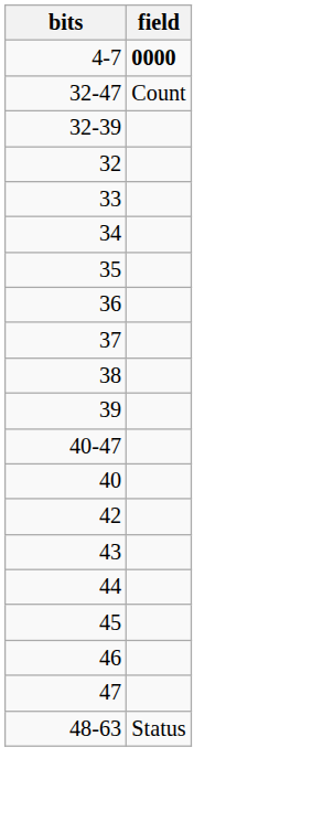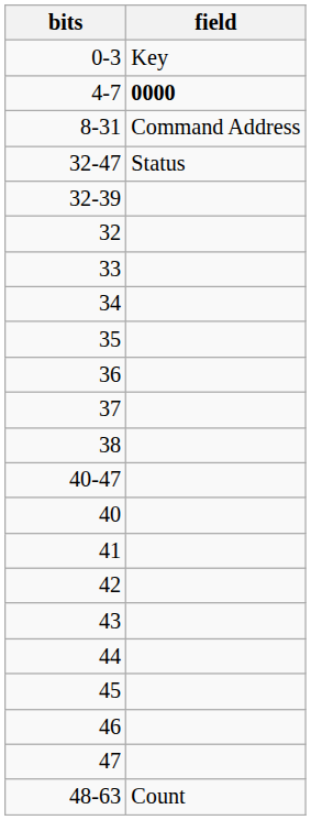 <table class="wikitable collapsible">
 <tr>
 <th align=right valign=top style="width:5em">bits</th>
 <th>field</th>
 </tr>
 <tr>
+<td align=right>0-3</td>
+<td>Key</td>
+</tr>
+<tr>
 <td align=right>4-7</td>
 <td><strong>0000</strong></td>
 </tr>
 <tr>
+<td align=right>8-31</td>
+<td>Command Address</td>
+</tr>
+<tr>
 <td align=right>32-47</td>
-<td>Count</td>
+<td>Status</td>
 </tr>
 <tr>
 <td align=right valign=top>32-39</td>
 <td valign=top><br></td>
 </tr>
 <tr>
 <td align=right>32</td>
 <td><br></td>
 </tr>
 <tr>
 <td align=right>33</td>
 <td><br></td>
 </tr>
 <tr>
 <td align=right>34</td>
 <td><br></td>
 </tr>
 <tr>
 <td align=right>35</td>
 <td><br></td>
 </tr>
 <tr>
 <td align=right>36</td>
 <td><br></td>
 </tr>
 <tr>
 <td align=right>37</td>
 <td><br></td>
 </tr>
 <tr>
 <td align=right>38</td>
 <td><br></td>
 </tr>
 <tr>
-<td align=right>39</td>
-<td><br></td>
-</tr>
-<tr>
 <td align=right valign=top>40-47</td>
 <td valign=top><br></td>
 </tr>
 <tr>
 <td align=right>40</td>
+<td><br></td>
+</tr>
+<tr>
+<td align=right>41</td>
 <td><br></td>
 </tr>
 <tr>
 <td align=right>42</td>
 <td><br></td>
 </tr>
 <tr>
 <td align=right>43</td>
 <td><br></td>
 </tr>
 <tr>
 <td align=right>44</td>
 <td><br></td>
 </tr>
 <tr>
 <td align=right>45</td>
 <td><br></td>
 </tr>
 <tr>
 <td align=right>46</td>
 <td><br></td>
 </tr>
 <tr>
 <td align=right>47</td>
 <td><br></td>
 </tr>
 <tr>
 <td align=right>48-63</td>
-<td>Status</td>
+<td>Count</td>
 </tr>
 </table>
